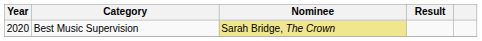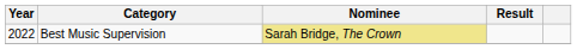 <table class="wikitable" style="width:85%;">
 <tr>
 <th width=5%>Year</th>
 <th style="width:40%;">Category</th>
 <th style="width:40%;">Nominee</th>
 <th style="width:10%;">Result</th>
 <th width=5%></th>
 </tr>
 <tr>
-<td style="text-align: center;" rowspan="1">2020</td>
+<td style="text-align: center;" rowspan="1">2022</td>
 <td>Best Music Supervision</td>
 <td style="background: khaki;">Sarah Bridge, <em>The Crown</em></td>
 <td></td>
 <td align="center"></td>
 </tr>
 <tr>
 </tr>
 </table>
